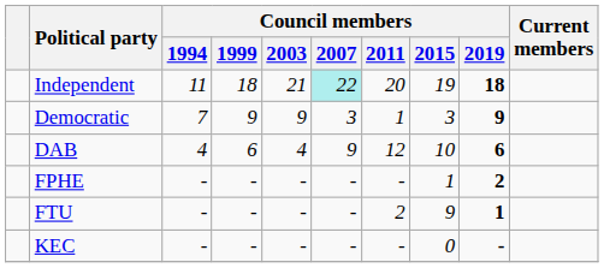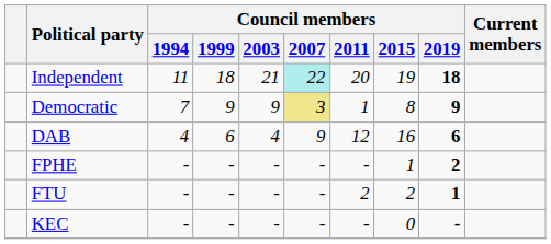 <table class="wikitable">
 <tr>
 <th rowspan="2">   </th>
 <th rowspan="2">Political party</th>
 <th colspan="7">Council members</th>
 <th colspan="19" rowspan="2">Current<br>members</th>
 </tr>
 <tr>
 <th><a href='#'>1994</a></th>
 <th><a href='#'>1999</a></th>
 <th><a href='#'>2003</a></th>
 <th><a href='#'>2007</a></th>
 <th><a href='#'>2011</a></th>
 <th><a href='#'>2015</a></th>
 <th><a href='#'>2019</a></th>
 </tr>
 <tr>
 <td bgcolor=> </td>
 <td><a href='#'>Independent</a></td>
 <td style="text-align: right"><em>11</em></td>
 <td style="text-align: right"><em>18</em></td>
 <td style="text-align: right"><em>21</em></td>
 <td style="background: paleturquoise; text-align: right"><em>22</em></td>
 <td style="text-align: right"><em>20</em></td>
 <td style="text-align: right"><em>19</em></td>
 <td style="text-align: right"><strong>18</strong></td>
 <td></td>
 </tr>
 <tr>
 <td bgcolor=> </td>
 <td><a href='#'>Democratic</a></td>
 <td style="text-align: right"><em>7</em></td>
 <td style="text-align: right"><em>9</em></td>
 <td style="text-align: right"><em>9</em></td>
-<td style="text-align: right"><em>3</em></td>
+<td style="background: khaki; text-align: right"><em>3</em></td>
 <td style="text-align: right"><em>1</em></td>
-<td style="text-align: right"><em>3</em></td>
+<td style="text-align: right"><em>8</em></td>
 <td style="text-align: right"><strong>9</strong></td>
 <td></td>
 </tr>
 <tr>
 <td bgcolor=> </td>
 <td><a href='#'>DAB</a></td>
 <td style="text-align: right"><em>4</em></td>
 <td style="text-align: right"><em>6</em></td>
 <td style="text-align: right"><em>4</em></td>
 <td style="text-align: right"><em>9</em></td>
 <td style="text-align: right"><em>12</em></td>
-<td style="text-align: right"><em>10</em></td>
+<td style="text-align: right"><em>16</em></td>
 <td style="text-align: right"><strong>6</strong></td>
 <td></td>
 </tr>
 <tr>
 <td bgcolor=> </td>
 <td><a href='#'>FPHE</a></td>
 <td style="text-align: right"><em>-</em></td>
 <td style="text-align: right"><em>-</em></td>
 <td style="text-align: right"><em>-</em></td>
 <td style="text-align: right"><em>-</em></td>
 <td style="text-align: right"><em>-</em></td>
 <td style="text-align: right"><em>1</em></td>
 <td style="text-align: right"><strong>2</strong></td>
 <td></td>
 </tr>
 <tr>
 <td bgcolor=> </td>
 <td><a href='#'>FTU</a></td>
 <td style="text-align: right"><em>-</em></td>
 <td style="text-align: right"><em>-</em></td>
 <td style="text-align: right"><em>-</em></td>
 <td style="text-align: right"><em>-</em></td>
 <td style="text-align: right"><em>2</em></td>
-<td style="text-align: right"><em>9</em></td>
+<td style="text-align: right"><em>2</em></td>
 <td style="text-align: right"><strong>1</strong></td>
 <td></td>
 </tr>
 <tr>
 <td bgcolor=> </td>
 <td><a href='#'>KEC</a></td>
 <td style="text-align: right"><em>-</em></td>
 <td style="text-align: right"><em>-</em></td>
 <td style="text-align: right"><em>-</em></td>
 <td style="text-align: right"><em>-</em></td>
 <td style="text-align: right"><em>-</em></td>
 <td style="text-align: right"><em>0</em></td>
 <td style="text-align: right"><strong>-</strong></td>
 <td></td>
 </tr>
 <tr>
 </tr>
 </table>
